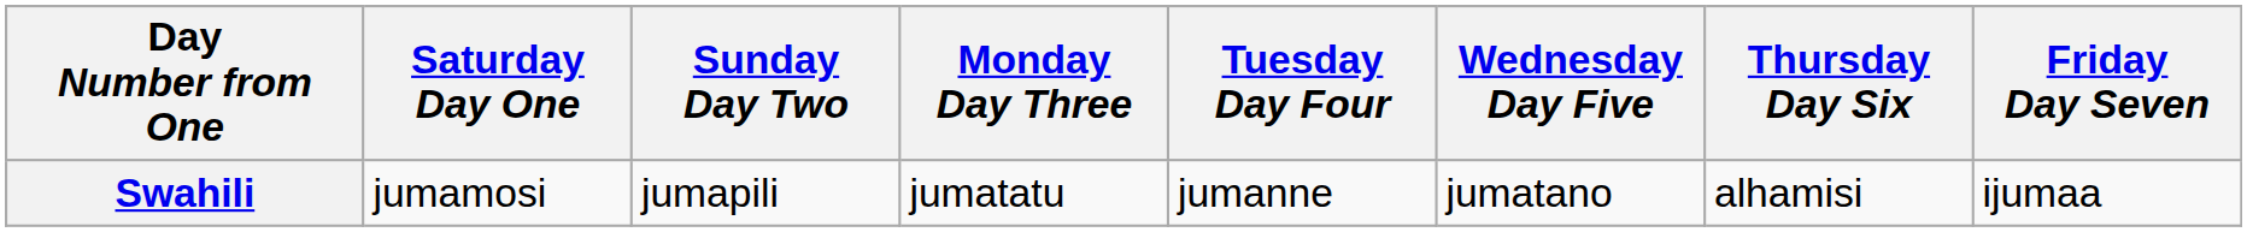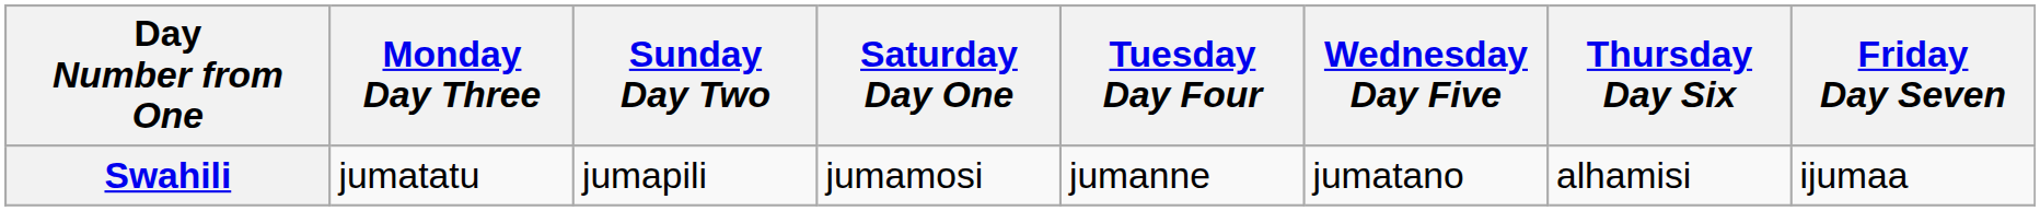 <table cellspacing="1" style="width:100%;" class="wikitable">
 <tr>
 <th style="width:16%;">Day<br><em>Number from One</em></th>
+<th style="width:12%;"><a href='#'>Monday</a><br><em>Day Three</em></th>
+<th style="width:12%;"><a href='#'>Sunday</a><br><em>Day Two</em></th>
 <th style="width:12%;"><a href='#'>Saturday</a><br><em>Day One</em></th>
-<th style="width:12%;"><a href='#'>Sunday</a><br><em>Day Two</em></th>
-<th style="width:12%;"><a href='#'>Monday</a><br><em>Day Three</em></th>
 <th style="width:12%;"><a href='#'>Tuesday</a><br><em>Day Four</em></th>
 <th style="width:12%;"><a href='#'>Wednesday</a><br><em>Day Five</em></th>
 <th style="width:12%;"><a href='#'>Thursday</a><br><em>Day Six</em></th>
 <th style="width:12%;"><a href='#'>Friday</a><br><em>Day Seven</em></th>
 </tr>
 <tr>
 <th><a href='#'>Swahili</a></th>
+<td>jumatatu</td>
+<td>jumapili</td>
 <td>jumamosi</td>
-<td>jumapili</td>
-<td>jumatatu</td>
 <td>jumanne</td>
 <td>jumatano</td>
 <td>alhamisi </td>
 <td>ijumaa </td>
 </tr>
 </table>
